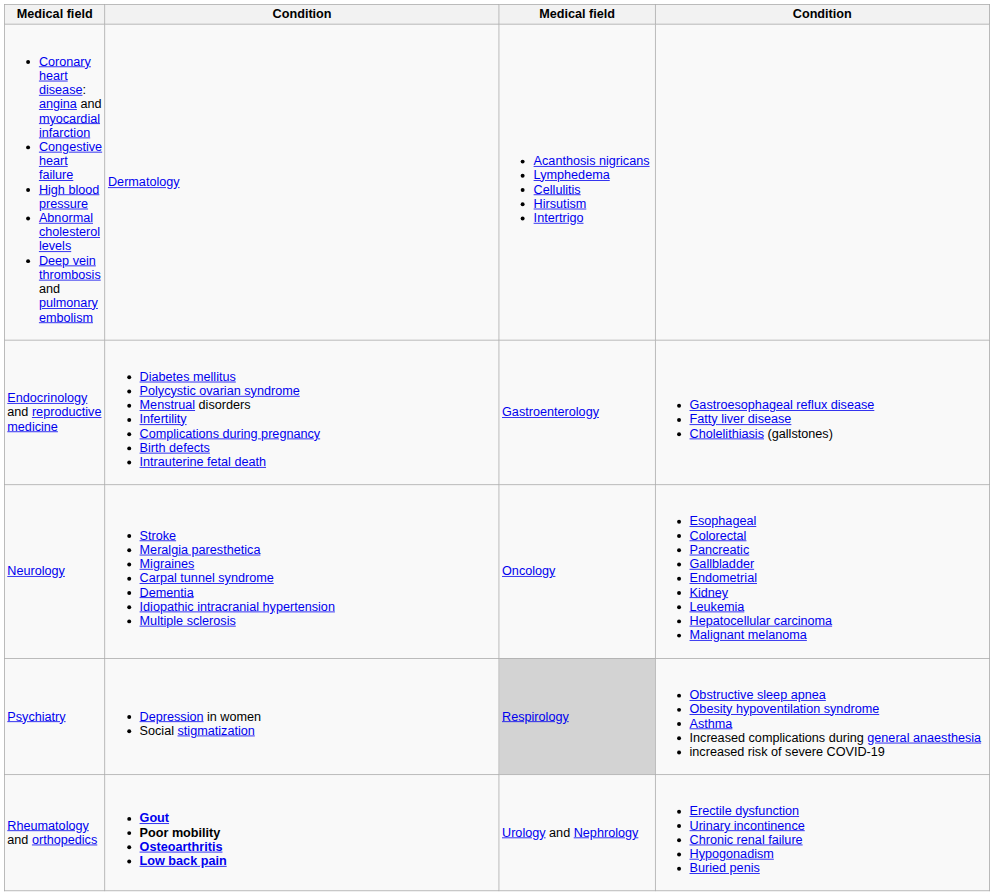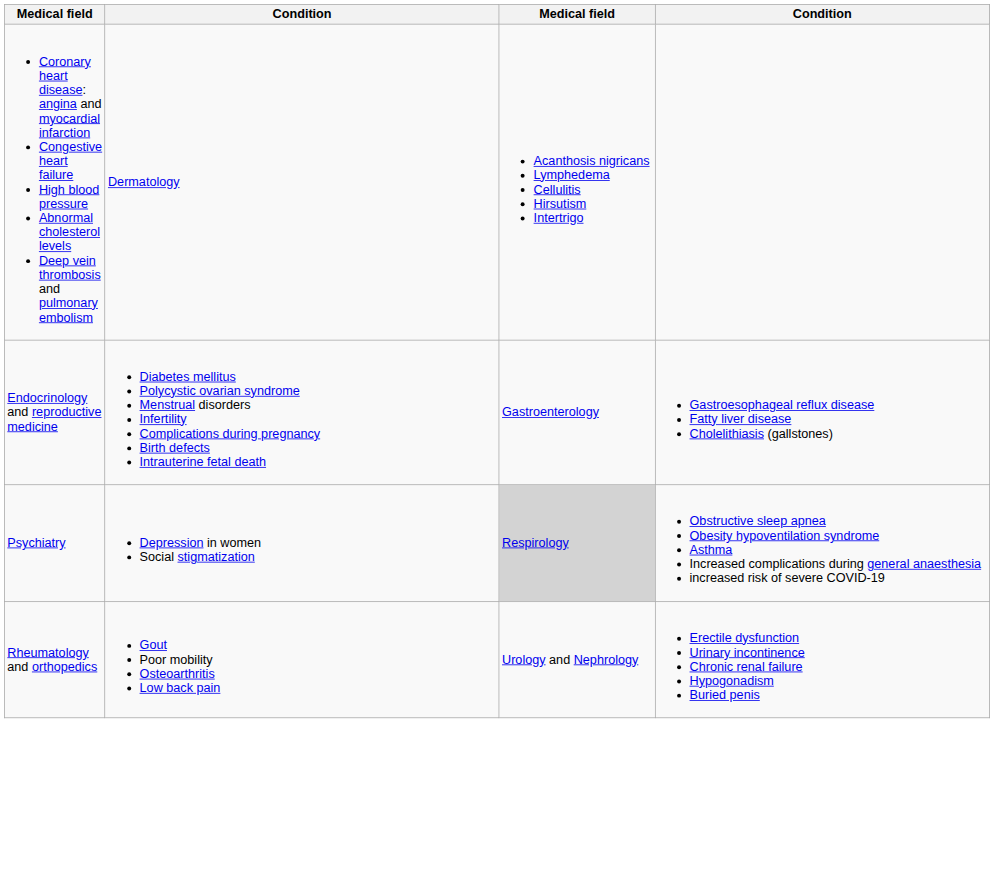 <table class="wikitable">
 <tr>
 <th>Medical field</th>
 <th>Condition</th>
 <th>Medical field</th>
 <th>Condition</th>
 </tr>
 <tr>
 <td><br><ul><li><a href='#'>Coronary heart disease</a>: <a href='#'>angina</a> and <a href='#'>myocardial infarction</a></li><li><a href='#'>Congestive heart failure</a></li><li><a href='#'>High blood pressure</a></li><li><a href='#'>Abnormal cholesterol levels</a></li><li><a href='#'>Deep vein thrombosis</a> and <a href='#'>pulmonary embolism</a></li></ul></td>
 <td><a href='#'>Dermatology</a></td>
 <td><br><ul><li><a href='#'>Acanthosis nigricans</a></li><li><a href='#'>Lymphedema</a></li><li><a href='#'>Cellulitis</a></li><li><a href='#'>Hirsutism</a></li><li><a href='#'>Intertrigo</a></li></ul></td>
 </tr>
 <tr>
 <td><a href='#'>Endocrinology</a> and <a href='#'>reproductive medicine</a></td>
 <td><br><ul><li><a href='#'>Diabetes mellitus</a></li><li><a href='#'>Polycystic ovarian syndrome</a></li><li><a href='#'>Menstrual</a> disorders</li><li><a href='#'>Infertility</a></li><li><a href='#'>Complications during pregnancy</a></li><li><a href='#'>Birth defects</a></li><li><a href='#'>Intrauterine fetal death</a></li></ul></td>
 <td><a href='#'>Gastroenterology</a></td>
 <td><br><ul><li><a href='#'>Gastroesophageal reflux disease</a></li><li><a href='#'>Fatty liver disease</a></li><li><a href='#'>Cholelithiasis</a> (gallstones)</li></ul></td>
 </tr>
 <tr>
-<td><a href='#'>Neurology</a></td>
-<td style="width:40%;"><br><ul><li><a href='#'>Stroke</a></li><li><a href='#'>Meralgia paresthetica</a></li><li><a href='#'>Migraines</a></li><li><a href='#'>Carpal tunnel syndrome</a></li><li><a href='#'>Dementia</a></li><li><a href='#'>Idiopathic intracranial hypertension</a></li><li><a href='#'>Multiple sclerosis</a></li></ul></td>
-<td><a href='#'>Oncology</a></td>
-<td><br><ul><li><a href='#'>Esophageal</a></li><li><a href='#'>Colorectal</a></li><li><a href='#'>Pancreatic</a></li><li><a href='#'>Gallbladder</a></li><li><a href='#'>Endometrial</a></li><li><a href='#'>Kidney</a></li><li><a href='#'>Leukemia</a></li><li><a href='#'>Hepatocellular carcinoma</a></li><li><a href='#'>Malignant melanoma</a></li></ul></td>
-</tr>
-<tr>
 <td style="width:10%;"><a href='#'>Psychiatry</a></td>
 <td style="width:40%;"><br><ul><li><a href='#'>Depression</a> in women</li><li>Social <a href='#'>stigmatization</a></li></ul></td>
 <td style="background: lightgrey;"><a href='#'>Respirology</a></td>
 <td><br><ul><li><a href='#'>Obstructive sleep apnea</a></li><li><a href='#'>Obesity hypoventilation syndrome</a></li><li><a href='#'>Asthma</a></li><li>Increased complications during <a href='#'>general anaesthesia</a></li><li>increased risk of severe COVID-19</li></ul></td>
 </tr>
 <tr>
 <td><a href='#'>Rheumatology</a> and <a href='#'>orthopedics</a></td>
-<td><strong><br><ul><li><a href='#'>Gout</a></li><li>Poor mobility</li><li><a href='#'>Osteoarthritis</a></li><li><a href='#'>Low back pain</a></li></ul></strong></td>
+<td><br><ul><li><a href='#'>Gout</a></li><li>Poor mobility</li><li><a href='#'>Osteoarthritis</a></li><li><a href='#'>Low back pain</a></li></ul></td>
 <td><a href='#'>Urology</a> and <a href='#'>Nephrology</a></td>
 <td><br><ul><li><a href='#'>Erectile dysfunction</a></li><li><a href='#'>Urinary incontinence</a></li><li><a href='#'>Chronic renal failure</a></li><li><a href='#'>Hypogonadism</a></li><li><a href='#'>Buried penis</a></li></ul></td>
 </tr>
 </table>
